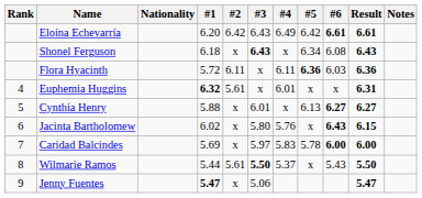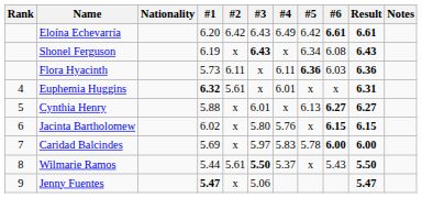 <table class="wikitable sortable" style="text-align:center;font-size:95%">
 <tr>
 <th>Rank</th>
 <th>Name</th>
 <th>Nationality</th>
 <th>#1</th>
 <th>#2</th>
 <th>#3</th>
 <th>#4</th>
 <th>#5</th>
 <th>#6</th>
 <th>Result</th>
 <th>Notes</th>
 </tr>
 <tr>
 <td></td>
 <td align=left><a href='#'>Eloína Echevarría</a></td>
 <td align=left></td>
 <td>6.20</td>
 <td>6.42</td>
 <td>6.43</td>
 <td>6.49</td>
 <td>6.42</td>
 <td><strong>6.61</strong></td>
 <td><strong>6.61</strong></td>
 <td></td>
 </tr>
 <tr>
 <td></td>
 <td align=left><a href='#'>Shonel Ferguson</a></td>
 <td align=left></td>
-<td>6.18</td>
+<td>6.19</td>
 <td>x</td>
 <td><strong>6.43</strong></td>
 <td>x</td>
 <td>6.34</td>
 <td>6.08</td>
 <td><strong>6.43</strong></td>
 <td></td>
 </tr>
 <tr>
 <td></td>
 <td align=left><a href='#'>Flora Hyacinth</a></td>
 <td align=left></td>
-<td>5.72</td>
+<td>5.73</td>
 <td>6.11</td>
 <td>x</td>
 <td>6.11</td>
 <td><strong>6.36</strong></td>
 <td>6.03</td>
 <td><strong>6.36</strong></td>
 <td></td>
 </tr>
 <tr>
 <td>4</td>
 <td align=left><a href='#'>Euphemia Huggins</a></td>
 <td align=left></td>
 <td><strong>6.32</strong></td>
 <td>5.61</td>
 <td>x</td>
 <td>6.01</td>
 <td>x</td>
 <td>x</td>
 <td><strong>6.31</strong></td>
 <td></td>
 </tr>
 <tr>
 <td>5</td>
 <td align=left><a href='#'>Cynthia Henry</a></td>
 <td align=left></td>
 <td>5.88</td>
 <td>x</td>
 <td>6.01</td>
 <td>x</td>
 <td>6.13</td>
 <td><strong>6.27</strong></td>
 <td><strong>6.27</strong></td>
 <td></td>
 </tr>
 <tr>
 <td>6</td>
 <td align=left><a href='#'>Jacinta Bartholomew</a></td>
 <td align=left></td>
 <td>6.02</td>
 <td>x</td>
 <td>5.80</td>
 <td>5.76</td>
 <td>x</td>
-<td><strong>6.43</strong></td>
+<td><strong>6.15</strong></td>
 <td><strong>6.15</strong></td>
 <td></td>
 </tr>
 <tr>
 <td>7</td>
 <td align=left><a href='#'>Caridad Balcindes</a></td>
 <td align=left></td>
 <td>5.69</td>
 <td>x</td>
 <td>5.97</td>
 <td>5.83</td>
 <td>5.78</td>
 <td><strong>6.00</strong></td>
 <td><strong>6.00</strong></td>
 <td></td>
 </tr>
 <tr>
 <td>8</td>
 <td align=left><a href='#'>Wilmarie Ramos</a></td>
 <td align=left></td>
 <td>5.44</td>
 <td>5.61</td>
 <td><strong>5.50</strong></td>
 <td>5.37</td>
 <td>x</td>
 <td>5.43</td>
 <td><strong>5.50</strong></td>
 <td></td>
 </tr>
 <tr>
 <td>9</td>
 <td align=left><a href='#'>Jenny Fuentes</a></td>
 <td align=left></td>
 <td><strong>5.47</strong></td>
 <td>x</td>
 <td>5.06</td>
 <td></td>
 <td></td>
 <td></td>
 <td><strong>5.47</strong></td>
 <td></td>
 </tr>
 </table>
